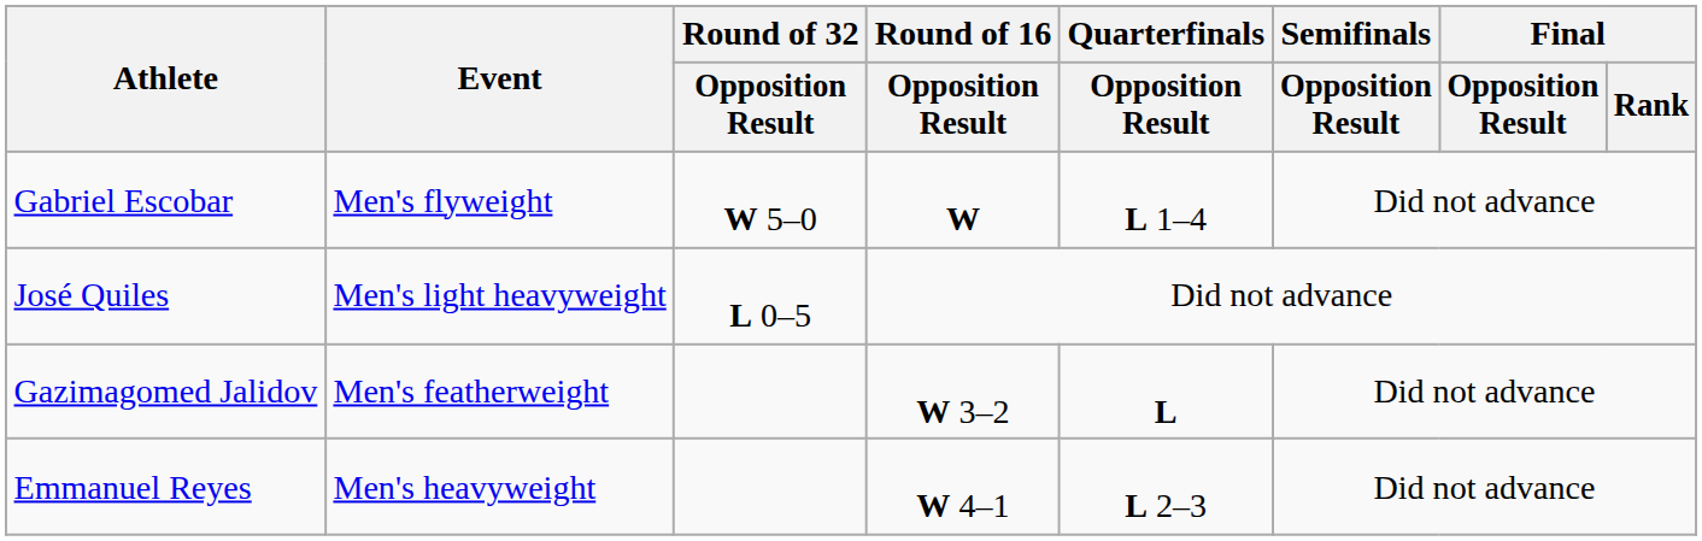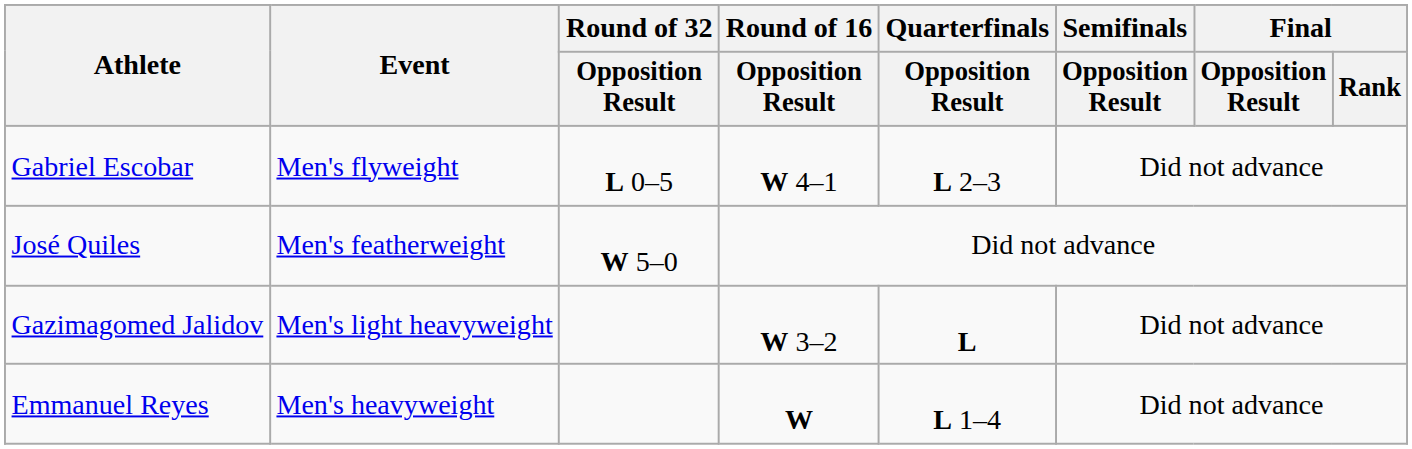 <table class="wikitable" style="font-size:90%">
 <tr>
 <th rowspan="2">Athlete</th>
 <th rowspan="2">Event</th>
 <th>Round of 32</th>
 <th>Round of 16</th>
 <th>Quarterfinals</th>
 <th>Semifinals</th>
 <th colspan=2>Final</th>
 </tr>
 <tr style="font-size:95%">
 <th>Opposition<br>Result</th>
 <th>Opposition<br>Result</th>
 <th>Opposition<br>Result</th>
 <th>Opposition<br>Result</th>
 <th>Opposition<br>Result</th>
 <th>Rank</th>
 </tr>
 <tr align=center>
 <td align=left><a href='#'>Gabriel Escobar</a></td>
 <td align=left><a href='#'>Men's flyweight</a></td>
-<td><br><strong>W</strong> 5–0</td>
-<td><br><strong>W</strong> </td>
-<td><br><strong>L</strong> 1–4</td>
+<td><br><strong>L</strong> 0–5</td>
+<td><br><strong>W</strong> 4–1</td>
+<td><br><strong>L</strong> 2–3</td>
 <td colspan=3>Did not advance</td>
 </tr>
 <tr align=center>
 <td align=left><a href='#'>José Quiles</a></td>
-<td align=left><a href='#'>Men's light heavyweight</a></td>
-<td><br><strong>L</strong> 0–5</td>
+<td align=left><a href='#'>Men's featherweight</a></td>
+<td><br><strong>W</strong> 5–0</td>
 <td colspan=5>Did not advance</td>
 </tr>
 <tr align=center>
 <td align=left><a href='#'>Gazimagomed Jalidov</a></td>
-<td align=left><a href='#'>Men's featherweight</a></td>
+<td align=left><a href='#'>Men's light heavyweight</a></td>
 <td></td>
 <td><br><strong>W</strong> 3–2</td>
 <td><br><strong>L</strong> </td>
 <td colspan=3>Did not advance</td>
 </tr>
 <tr align=center>
 <td align=left><a href='#'>Emmanuel Reyes</a></td>
 <td align=left><a href='#'>Men's heavyweight</a></td>
 <td></td>
-<td><br><strong>W</strong> 4–1</td>
-<td><br><strong>L</strong> 2–3</td>
+<td><br><strong>W</strong> </td>
+<td><br><strong>L</strong> 1–4</td>
 <td colspan=3>Did not advance</td>
 </tr>
 </table>
